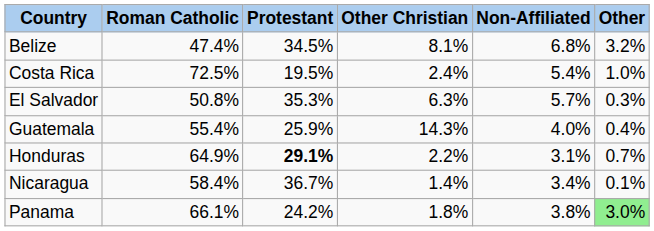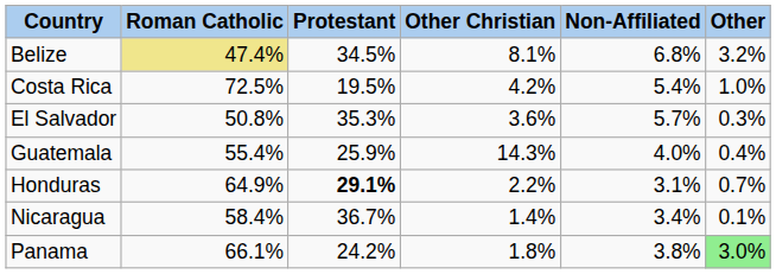 <table class="wikitable sortable" style="margin:auto;">
 <tr>
 <th style="background: #ABCDEF;">Country</th>
 <th style="background: #ABCDEF;">Roman Catholic</th>
 <th style="background: #ABCDEF;">Protestant</th>
 <th style="background: #ABCDEF;">Other Christian</th>
 <th style="background: #ABCDEF;">Non-Affiliated</th>
 <th style="background: #ABCDEF;">Other</th>
 </tr>
 <tr>
 <td style="text-align:left;">Belize</td>
-<td align="right">47.4%</td>
+<td align="right" style="background: khaki;">47.4%</td>
 <td align="right">34.5%</td>
 <td align="right">8.1%</td>
 <td align="right">6.8%</td>
 <td align="right">3.2%</td>
 </tr>
 <tr>
 <td style="text-align:left;">Costa Rica</td>
 <td align="right">72.5%</td>
 <td align="right">19.5%</td>
-<td align="right">2.4%</td>
+<td align="right">4.2%</td>
 <td align="right">5.4%</td>
 <td align="right">1.0%</td>
 </tr>
 <tr>
 <td style="text-align:left;">El Salvador</td>
 <td align="right">50.8%</td>
 <td align="right">35.3%</td>
-<td align="right">6.3%</td>
+<td align="right">3.6%</td>
 <td align="right">5.7%</td>
 <td align="right">0.3%</td>
 </tr>
 <tr>
 <td style="text-align:left;">Guatemala</td>
 <td align="right">55.4%</td>
 <td align="right">25.9%</td>
 <td align="right">14.3%</td>
 <td align="right">4.0%</td>
 <td align="right">0.4%</td>
 </tr>
 <tr>
 <td style="text-align:left;">Honduras</td>
 <td align="right">64.9%</td>
 <td align="right"><strong>29.1%</strong></td>
 <td align="right">2.2%</td>
 <td align="right">3.1%</td>
 <td align="right">0.7%</td>
 </tr>
 <tr>
 <td style="text-align:left;">Nicaragua</td>
 <td align="right">58.4%</td>
 <td align="right">36.7%</td>
 <td align="right">1.4%</td>
 <td align="right">3.4%</td>
 <td align="right">0.1%</td>
 </tr>
 <tr>
 <td style="text-align:left;">Panama</td>
 <td align="right">66.1%</td>
 <td align="right">24.2%</td>
 <td align="right">1.8%</td>
 <td align="right">3.8%</td>
 <td align="right" style="background: lightgreen;">3.0%</td>
 </tr>
 </table>
